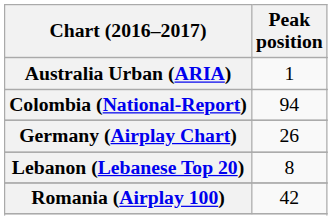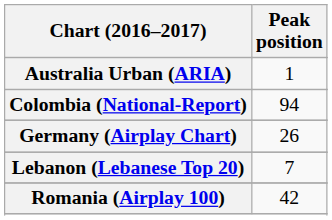 <table class="wikitable plainrowheaders sortable" style="text-align:center;">
 <tr>
 <th scope="col">Chart (2016–2017)</th>
 <th scope="col">Peak<br>position</th>
 </tr>
 <tr>
 </tr>
 <tr>
 <th scope="row">Australia Urban (<a href='#'>ARIA</a>)</th>
 <td>1</td>
 </tr>
 <tr>
 </tr>
 <tr>
 </tr>
 <tr>
 </tr>
 <tr>
 </tr>
 <tr>
 </tr>
 <tr>
 </tr>
 <tr>
 <th scope="row">Colombia (<a href='#'>National-Report</a>)</th>
 <td>94</td>
 </tr>
 <tr>
 </tr>
 <tr>
 </tr>
 <tr>
 </tr>
 <tr>
 </tr>
 <tr>
 </tr>
 <tr>
 <th scope="row">Germany (<a href='#'>Airplay Chart</a>)</th>
 <td>26</td>
 </tr>
 <tr>
 </tr>
 <tr>
 </tr>
 <tr>
 </tr>
 <tr>
 </tr>
 <tr>
 <th scope="row">Lebanon (<a href='#'>Lebanese Top 20</a>)</th>
-<td>8</td>
+<td>7</td>
 </tr>
 <tr>
 </tr>
 <tr>
 </tr>
 <tr>
 </tr>
 <tr>
 </tr>
 <tr>
 </tr>
 <tr>
 <th scope="row">Romania (<a href='#'>Airplay 100</a>)</th>
 <td>42</td>
 </tr>
 <tr>
 </tr>
 <tr>
 </tr>
 <tr>
 </tr>
 <tr>
 </tr>
 <tr>
 </tr>
 <tr>
 </tr>
 <tr>
 </tr>
 <tr>
 </tr>
 <tr>
 </tr>
 <tr>
 </tr>
 <tr>
 </tr>
 <tr>
 </tr>
 </table>
